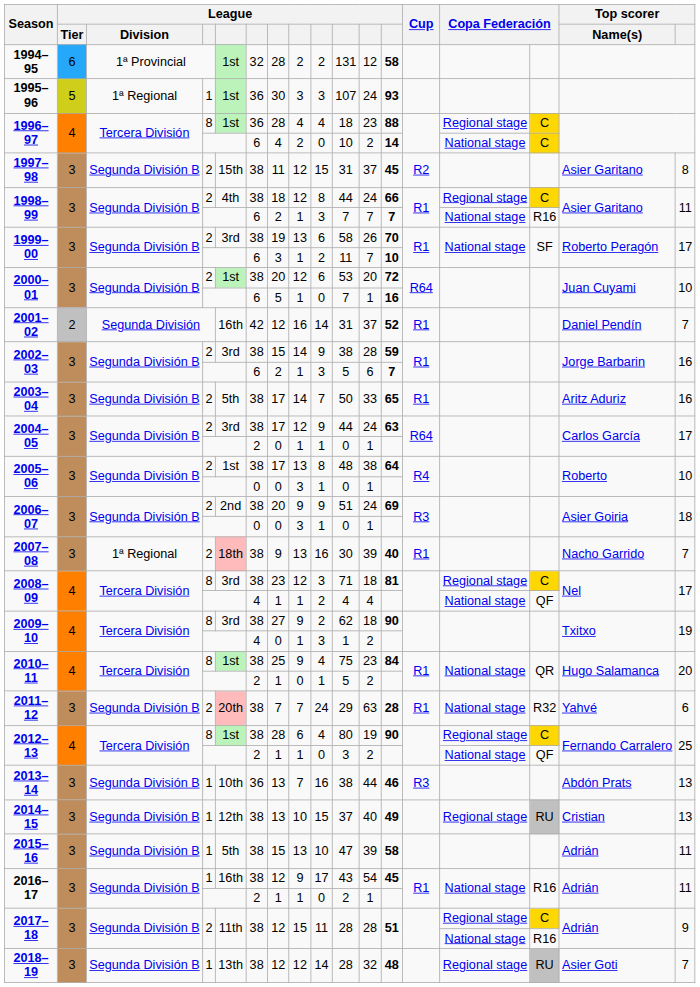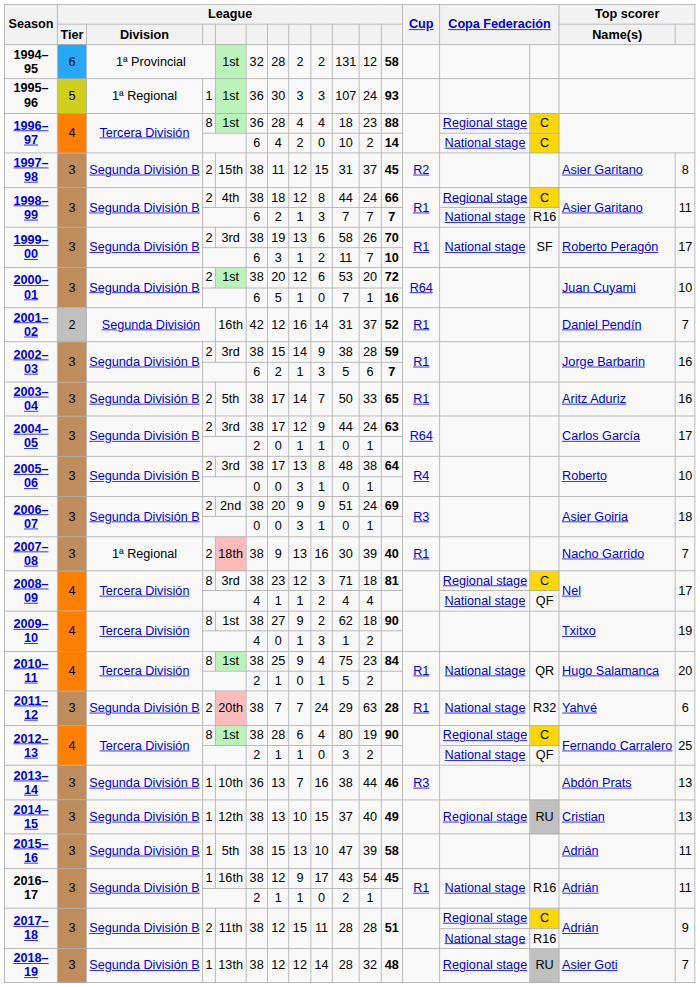 <table class="wikitable" style="text-align:center">
 <tr>
 <th rowspan=2 width=60>Season</th>
 <th colspan=11>League</th>
 <th rowspan=2 width=40 align=center><a href='#'>Cup</a></th>
 <th rowspan=2 colspan=2><a href='#'>Copa Federación</a></th>
 <th colspan=2>Top scorer</th>
 </tr>
 <tr>
 <th>Tier</th>
 <th>Division</th>
 <th></th>
 <th></th>
 <th width=20></th>
 <th width=20></th>
 <th width=20></th>
 <th width=20></th>
 <th width=20></th>
 <th width=20></th>
 <th width=20></th>
 <th>Name(s)</th>
 <th></th>
 </tr>
 <tr>
 <td><strong>1994–95</strong></td>
 <td bgcolor=#25A8F9>6</td>
 <td colspan=2>1ª Provincial</td>
 <td bgcolor=#BBF3BB>1st</td>
 <td>32</td>
 <td>28</td>
 <td>2</td>
 <td>2</td>
 <td>131</td>
 <td>12</td>
 <td><strong>58</strong></td>
 <td></td>
 <td></td>
 <td></td>
 <td colspan=2></td>
 </tr>
 <tr>
 <td><strong>1995–96</strong></td>
 <td bgcolor=#CECE1B>5</td>
 <td>1ª Regional</td>
 <td>1</td>
 <td bgcolor=#BBF3BB>1st</td>
 <td>36</td>
 <td>30</td>
 <td>3</td>
 <td>3</td>
 <td>107</td>
 <td>24</td>
 <td><strong>93</strong></td>
 <td></td>
 <td></td>
 <td></td>
 <td colspan=2></td>
 </tr>
 <tr>
 <td rowspan=2><strong><a href='#'>1996–97</a></strong></td>
 <td rowspan=2 bgcolor=#FF7F00>4</td>
 <td rowspan=2><a href='#'>Tercera División</a></td>
 <td>8</td>
 <td bgcolor=#BBF3BB>1st</td>
 <td>36</td>
 <td>28</td>
 <td>4</td>
 <td>4</td>
 <td>18</td>
 <td>23</td>
 <td><strong>88</strong></td>
 <td rowspan=2></td>
 <td><a href='#'>Regional stage</a></td>
 <td bgcolor=gold>C</td>
 <td rowspan=2 colspan=2></td>
 </tr>
 <tr>
 <td colspan=2></td>
 <td>6</td>
 <td>4</td>
 <td>2</td>
 <td>0</td>
 <td>10</td>
 <td>2</td>
 <td><strong>14</strong></td>
 <td><a href='#'>National stage</a></td>
 <td bgcolor=gold>C</td>
 </tr>
 <tr>
 <td><strong><a href='#'>1997–98</a></strong></td>
 <td bgcolor=#BF8D5B>3</td>
 <td><a href='#'>Segunda División B</a></td>
 <td>2</td>
 <td>15th</td>
 <td>38</td>
 <td>11</td>
 <td>12</td>
 <td>15</td>
 <td>31</td>
 <td>37</td>
 <td><strong>45</strong></td>
 <td><a href='#'>R2</a></td>
 <td></td>
 <td></td>
 <td align=left> <a href='#'>Asier Garitano</a></td>
 <td>8</td>
 </tr>
 <tr>
 <td rowspan=2><strong><a href='#'>1998–99</a></strong></td>
 <td rowspan=2 bgcolor=#BF8D5B>3</td>
 <td rowspan=2><a href='#'>Segunda División B</a></td>
 <td>2</td>
 <td>4th</td>
 <td>38</td>
 <td>18</td>
 <td>12</td>
 <td>8</td>
 <td>44</td>
 <td>24</td>
 <td><strong>66</strong></td>
 <td rowspan=2><a href='#'>R1</a></td>
 <td><a href='#'>Regional stage</a></td>
 <td bgcolor=gold>C</td>
 <td rowspan=2 align=left> <a href='#'>Asier Garitano</a></td>
 <td rowspan=2>11</td>
 </tr>
 <tr>
 <td colspan=2></td>
 <td>6</td>
 <td>2</td>
 <td>1</td>
 <td>3</td>
 <td>7</td>
 <td>7</td>
 <td><strong>7</strong></td>
 <td><a href='#'>National stage</a></td>
 <td>R16</td>
 </tr>
 <tr>
 <td rowspan=2><strong><a href='#'>1999–00</a></strong></td>
 <td rowspan=2 bgcolor=#BF8D5B>3</td>
 <td rowspan=2><a href='#'>Segunda División B</a></td>
 <td>2</td>
 <td>3rd</td>
 <td>38</td>
 <td>19</td>
 <td>13</td>
 <td>6</td>
 <td>58</td>
 <td>26</td>
 <td><strong>70</strong></td>
 <td rowspan=2><a href='#'>R1</a></td>
 <td rowspan=2><a href='#'>National stage</a></td>
 <td rowspan=2>SF</td>
 <td rowspan=2 align=left> <a href='#'>Roberto Peragón</a></td>
 <td rowspan=2>17</td>
 </tr>
 <tr>
 <td colspan=2></td>
 <td>6</td>
 <td>3</td>
 <td>1</td>
 <td>2</td>
 <td>11</td>
 <td>7</td>
 <td><strong>10</strong></td>
 </tr>
 <tr>
 <td rowspan=2><strong><a href='#'>2000–01</a></strong></td>
 <td rowspan=2 bgcolor=#BF8D5B>3</td>
 <td rowspan=2><a href='#'>Segunda División B</a></td>
 <td>2</td>
 <td bgcolor=#BBF3BB>1st</td>
 <td>38</td>
 <td>20</td>
 <td>12</td>
 <td>6</td>
 <td>53</td>
 <td>20</td>
 <td><strong>72</strong></td>
 <td rowspan=2><a href='#'>R64</a></td>
 <td rowspan=2></td>
 <td rowspan=2></td>
 <td rowspan=2 align=left> <a href='#'>Juan Cuyami</a></td>
 <td rowspan=2>10</td>
 </tr>
 <tr>
 <td colspan=2></td>
 <td>6</td>
 <td>5</td>
 <td>1</td>
 <td>0</td>
 <td>7</td>
 <td>1</td>
 <td><strong>16</strong></td>
 </tr>
 <tr>
 <td><strong><a href='#'>2001–02</a></strong></td>
 <td bgcolor=silver>2</td>
 <td colspan=2><a href='#'>Segunda División</a></td>
 <td>16th</td>
 <td>42</td>
 <td>12</td>
 <td>16</td>
 <td>14</td>
 <td>31</td>
 <td>37</td>
 <td><strong>52</strong></td>
 <td><a href='#'>R1</a></td>
 <td></td>
 <td></td>
 <td align=left> <a href='#'>Daniel Pendín</a></td>
 <td>7</td>
 </tr>
 <tr>
 <td rowspan=2><strong><a href='#'>2002–03</a></strong></td>
 <td rowspan=2 bgcolor=#BF8D5B>3</td>
 <td rowspan=2><a href='#'>Segunda División B</a></td>
 <td>2</td>
 <td>3rd</td>
 <td>38</td>
 <td>15</td>
 <td>14</td>
 <td>9</td>
 <td>38</td>
 <td>28</td>
 <td><strong>59</strong></td>
 <td rowspan=2><a href='#'>R1</a></td>
 <td rowspan=2></td>
 <td rowspan=2></td>
 <td rowspan=2 align=left> <a href='#'>Jorge Barbarin</a></td>
 <td rowspan=2>16</td>
 </tr>
 <tr>
 <td colspan=2></td>
 <td>6</td>
 <td>2</td>
 <td>1</td>
 <td>3</td>
 <td>5</td>
 <td>6</td>
 <td><strong>7</strong></td>
 </tr>
 <tr>
 <td><strong><a href='#'>2003–04</a></strong></td>
 <td bgcolor=#BF8D5B>3</td>
 <td><a href='#'>Segunda División B</a></td>
 <td>2</td>
 <td>5th</td>
 <td>38</td>
 <td>17</td>
 <td>14</td>
 <td>7</td>
 <td>50</td>
 <td>33</td>
 <td><strong>65</strong></td>
 <td><a href='#'>R1</a></td>
 <td></td>
 <td></td>
 <td align=left> <a href='#'>Aritz Aduriz</a></td>
 <td>16</td>
 </tr>
 <tr>
 <td rowspan=2><strong><a href='#'>2004–05</a></strong></td>
 <td rowspan=2 bgcolor=#BF8D5B>3</td>
 <td rowspan=2><a href='#'>Segunda División B</a></td>
 <td>2</td>
 <td>3rd</td>
 <td>38</td>
 <td>17</td>
 <td>12</td>
 <td>9</td>
 <td>44</td>
 <td>24</td>
 <td><strong>63</strong></td>
 <td rowspan=2><a href='#'>R64</a></td>
 <td rowspan=2></td>
 <td rowspan=2></td>
 <td rowspan=2 align=left> <a href='#'>Carlos García</a></td>
 <td rowspan=2>17</td>
 </tr>
 <tr>
 <td colspan=2></td>
 <td>2</td>
 <td>0</td>
 <td>1</td>
 <td>1</td>
 <td>0</td>
 <td>1</td>
 <td></td>
 </tr>
 <tr>
 <td rowspan=2><strong><a href='#'>2005–06</a></strong></td>
 <td rowspan=2 bgcolor=#BF8D5B>3</td>
 <td rowspan=2><a href='#'>Segunda División B</a></td>
 <td>2</td>
-<td>1st</td>
+<td>3rd</td>
 <td>38</td>
 <td>17</td>
 <td>13</td>
 <td>8</td>
 <td>48</td>
 <td>38</td>
 <td><strong>64</strong></td>
 <td rowspan=2><a href='#'>R4</a></td>
 <td rowspan=2></td>
 <td rowspan=2></td>
 <td rowspan=2 align=left> <a href='#'>Roberto</a></td>
 <td rowspan=2>10</td>
 </tr>
 <tr>
 <td colspan=2></td>
 <td>0</td>
 <td>0</td>
 <td>3</td>
 <td>1</td>
 <td>0</td>
 <td>1</td>
 <td></td>
 </tr>
 <tr>
 <td rowspan=2><strong><a href='#'>2006–07</a></strong></td>
 <td rowspan=2 bgcolor=#BF8D5B>3</td>
 <td rowspan=2><a href='#'>Segunda División B</a></td>
 <td>2</td>
 <td>2nd</td>
 <td>38</td>
 <td>20</td>
 <td>9</td>
 <td>9</td>
 <td>51</td>
 <td>24</td>
 <td><strong>69</strong></td>
 <td rowspan=2><a href='#'>R3</a></td>
 <td rowspan=2></td>
 <td rowspan=2></td>
 <td rowspan=2 align=left> <a href='#'>Asier Goiria</a></td>
 <td rowspan=2>18</td>
 </tr>
 <tr>
 <td colspan=2></td>
 <td>0</td>
 <td>0</td>
 <td>3</td>
 <td>1</td>
 <td>0</td>
 <td>1</td>
 <td></td>
 </tr>
 <tr>
 <td><strong><a href='#'>2007–08</a></strong></td>
 <td bgcolor=#BF8D5B>3</td>
 <td>1ª Regional</td>
 <td>2</td>
 <td bgcolor=#FFBBBB>18th</td>
 <td>38</td>
 <td>9</td>
 <td>13</td>
 <td>16</td>
 <td>30</td>
 <td>39</td>
 <td><strong>40</strong></td>
 <td><a href='#'>R1</a></td>
 <td></td>
 <td></td>
 <td align=left> <a href='#'>Nacho Garrido</a></td>
 <td>7</td>
 </tr>
 <tr>
 <td rowspan=2><strong><a href='#'>2008–09</a></strong></td>
 <td rowspan=2 bgcolor=#FF7F00>4</td>
 <td rowspan=2><a href='#'>Tercera División</a></td>
 <td>8</td>
 <td>3rd</td>
 <td>38</td>
 <td>23</td>
 <td>12</td>
 <td>3</td>
 <td>71</td>
 <td>18</td>
 <td><strong>81</strong></td>
 <td rowspan=2></td>
 <td><a href='#'>Regional stage</a></td>
 <td bgcolor=gold>C</td>
 <td rowspan=2 align=left> <a href='#'>Nel</a></td>
 <td rowspan=2>17</td>
 </tr>
 <tr>
 <td colspan=2></td>
 <td>4</td>
 <td>1</td>
 <td>1</td>
 <td>2</td>
 <td>4</td>
 <td>4</td>
 <td></td>
 <td><a href='#'>National stage</a></td>
 <td>QF</td>
 </tr>
 <tr>
 <td rowspan=2><strong><a href='#'>2009–10</a></strong></td>
 <td rowspan=2 bgcolor=#FF7F00>4</td>
 <td rowspan=2><a href='#'>Tercera División</a></td>
 <td>8</td>
-<td>3rd</td>
+<td>1st</td>
 <td>38</td>
 <td>27</td>
 <td>9</td>
 <td>2</td>
 <td>62</td>
 <td>18</td>
 <td><strong>90</strong></td>
 <td rowspan=2></td>
 <td rowspan=2></td>
 <td rowspan=2></td>
 <td rowspan=2 align=left> <a href='#'>Txitxo</a></td>
 <td rowspan=2>19</td>
 </tr>
 <tr>
 <td colspan=2></td>
 <td>4</td>
 <td>0</td>
 <td>1</td>
 <td>3</td>
 <td>1</td>
 <td>2</td>
 <td></td>
 </tr>
 <tr>
 <td rowspan=2><strong><a href='#'>2010–11</a></strong></td>
 <td rowspan=2 bgcolor=#FF7F00>4</td>
 <td rowspan=2><a href='#'>Tercera División</a></td>
 <td>8</td>
 <td bgcolor=#BBF3BB>1st</td>
 <td>38</td>
 <td>25</td>
 <td>9</td>
 <td>4</td>
 <td>75</td>
 <td>23</td>
 <td><strong>84</strong></td>
 <td rowspan=2><a href='#'>R1</a></td>
 <td rowspan=2><a href='#'>National stage</a></td>
 <td rowspan=2>QR</td>
 <td rowspan=2 align=left> <a href='#'>Hugo Salamanca</a></td>
 <td rowspan=2>20</td>
 </tr>
 <tr>
 <td colspan=2></td>
 <td>2</td>
 <td>1</td>
 <td>0</td>
 <td>1</td>
 <td>5</td>
 <td>2</td>
 <td></td>
 </tr>
 <tr>
 <td><strong><a href='#'>2011–12</a></strong></td>
 <td bgcolor=#BF8D5B>3</td>
 <td><a href='#'>Segunda División B</a></td>
 <td>2</td>
 <td bgcolor=#FFBBBB>20th</td>
 <td>38</td>
 <td>7</td>
 <td>7</td>
 <td>24</td>
 <td>29</td>
 <td>63</td>
 <td><strong>28</strong></td>
 <td><a href='#'>R1</a></td>
 <td><a href='#'>National stage</a></td>
 <td>R32</td>
 <td align=left> <a href='#'>Yahvé</a></td>
 <td>6</td>
 </tr>
 <tr>
 <td rowspan=2><strong><a href='#'>2012–13</a></strong></td>
 <td rowspan=2 bgcolor=#FF7F00>4</td>
 <td rowspan=2><a href='#'>Tercera División</a></td>
 <td>8</td>
 <td bgcolor=#BBF3BB>1st</td>
 <td>38</td>
 <td>28</td>
 <td>6</td>
 <td>4</td>
 <td>80</td>
 <td>19</td>
 <td><strong>90</strong></td>
 <td rowspan=2></td>
 <td><a href='#'>Regional stage</a></td>
 <td bgcolor=gold>C</td>
 <td rowspan=2 align=left> <a href='#'>Fernando Carralero</a></td>
 <td rowspan=2>25</td>
 </tr>
 <tr>
 <td colspan=2></td>
 <td>2</td>
 <td>1</td>
 <td>1</td>
 <td>0</td>
 <td>3</td>
 <td>2</td>
 <td></td>
 <td><a href='#'>National stage</a></td>
 <td>QF</td>
 </tr>
 <tr>
 <td><strong><a href='#'>2013–14</a></strong></td>
 <td bgcolor=#BF8D5B>3</td>
 <td><a href='#'>Segunda División B</a></td>
 <td>1</td>
 <td>10th</td>
 <td>36</td>
 <td>13</td>
 <td>7</td>
 <td>16</td>
 <td>38</td>
 <td>44</td>
 <td><strong>46</strong></td>
 <td><a href='#'>R3</a></td>
 <td></td>
 <td></td>
 <td align=left> <a href='#'>Abdón Prats</a></td>
 <td>13</td>
 </tr>
 <tr>
 <td><strong><a href='#'>2014–15</a></strong></td>
 <td bgcolor=#BF8D5B>3</td>
 <td><a href='#'>Segunda División B</a></td>
 <td>1</td>
 <td>12th</td>
 <td>38</td>
 <td>13</td>
 <td>10</td>
 <td>15</td>
 <td>37</td>
 <td>40</td>
 <td><strong>49</strong></td>
 <td></td>
 <td><a href='#'>Regional stage</a></td>
 <td bgcolor=silver>RU</td>
 <td align=left> <a href='#'>Cristian</a></td>
 <td>13</td>
 </tr>
 <tr>
 <td><strong><a href='#'>2015–16</a></strong></td>
 <td bgcolor=#BF8D5B>3</td>
 <td><a href='#'>Segunda División B</a></td>
 <td>1</td>
 <td>5th</td>
 <td>38</td>
 <td>15</td>
 <td>13</td>
 <td>10</td>
 <td>47</td>
 <td>39</td>
 <td><strong>58</strong></td>
 <td></td>
 <td></td>
 <td></td>
 <td align=left> <a href='#'>Adrián</a></td>
 <td>11</td>
 </tr>
 <tr>
 <td rowspan=2><strong>2016–17</strong></td>
 <td rowspan=2 bgcolor=#BF8D5B>3</td>
 <td rowspan=2><a href='#'>Segunda División B</a></td>
 <td>1</td>
 <td>16th</td>
 <td>38</td>
 <td>12</td>
 <td>9</td>
 <td>17</td>
 <td>43</td>
 <td>54</td>
 <td><strong>45</strong></td>
 <td rowspan=2><a href='#'>R1</a></td>
 <td rowspan=2><a href='#'>National stage</a></td>
 <td rowspan=2>R16</td>
 <td rowspan=2 align=left> <a href='#'>Adrián</a></td>
 <td rowspan=2>11</td>
 </tr>
 <tr>
 <td colspan=2></td>
 <td>2</td>
 <td>1</td>
 <td>1</td>
 <td>0</td>
 <td>2</td>
 <td>1</td>
 <td></td>
 </tr>
 <tr>
 <td rowspan=2><strong><a href='#'>2017–18</a></strong></td>
 <td rowspan=2 bgcolor="#BF8D5B">3</td>
 <td rowspan=2><a href='#'>Segunda División B</a></td>
 <td rowspan=2>2</td>
 <td rowspan=2>11th</td>
 <td rowspan="2">38</td>
 <td rowspan="2">12</td>
 <td rowspan="2">15</td>
 <td rowspan="2">11</td>
 <td rowspan="2">28</td>
 <td rowspan="2">28</td>
 <td rowspan="2"><strong>51</strong></td>
 <td rowspan="2"></td>
 <td><a href='#'>Regional stage</a></td>
 <td bgcolor=gold>C</td>
 <td rowspan=2 align=left> <a href='#'>Adrián</a></td>
 <td rowspan=2>9</td>
 </tr>
 <tr>
 <td><a href='#'>National stage</a></td>
 <td>R16</td>
 </tr>
 <tr>
 <td><strong><a href='#'>2018–19</a></strong></td>
 <td bgcolor=#BF8D5B>3</td>
 <td><a href='#'>Segunda División B</a></td>
 <td>1</td>
 <td>13th</td>
 <td>38</td>
 <td>12</td>
 <td>12</td>
 <td>14</td>
 <td>28</td>
 <td>32</td>
 <td><strong>48</strong></td>
 <td></td>
 <td><a href='#'>Regional stage</a></td>
 <td bgcolor=silver>RU</td>
 <td align=left> <a href='#'>Asier Goti</a></td>
 <td>7</td>
 </tr>
 </table>
